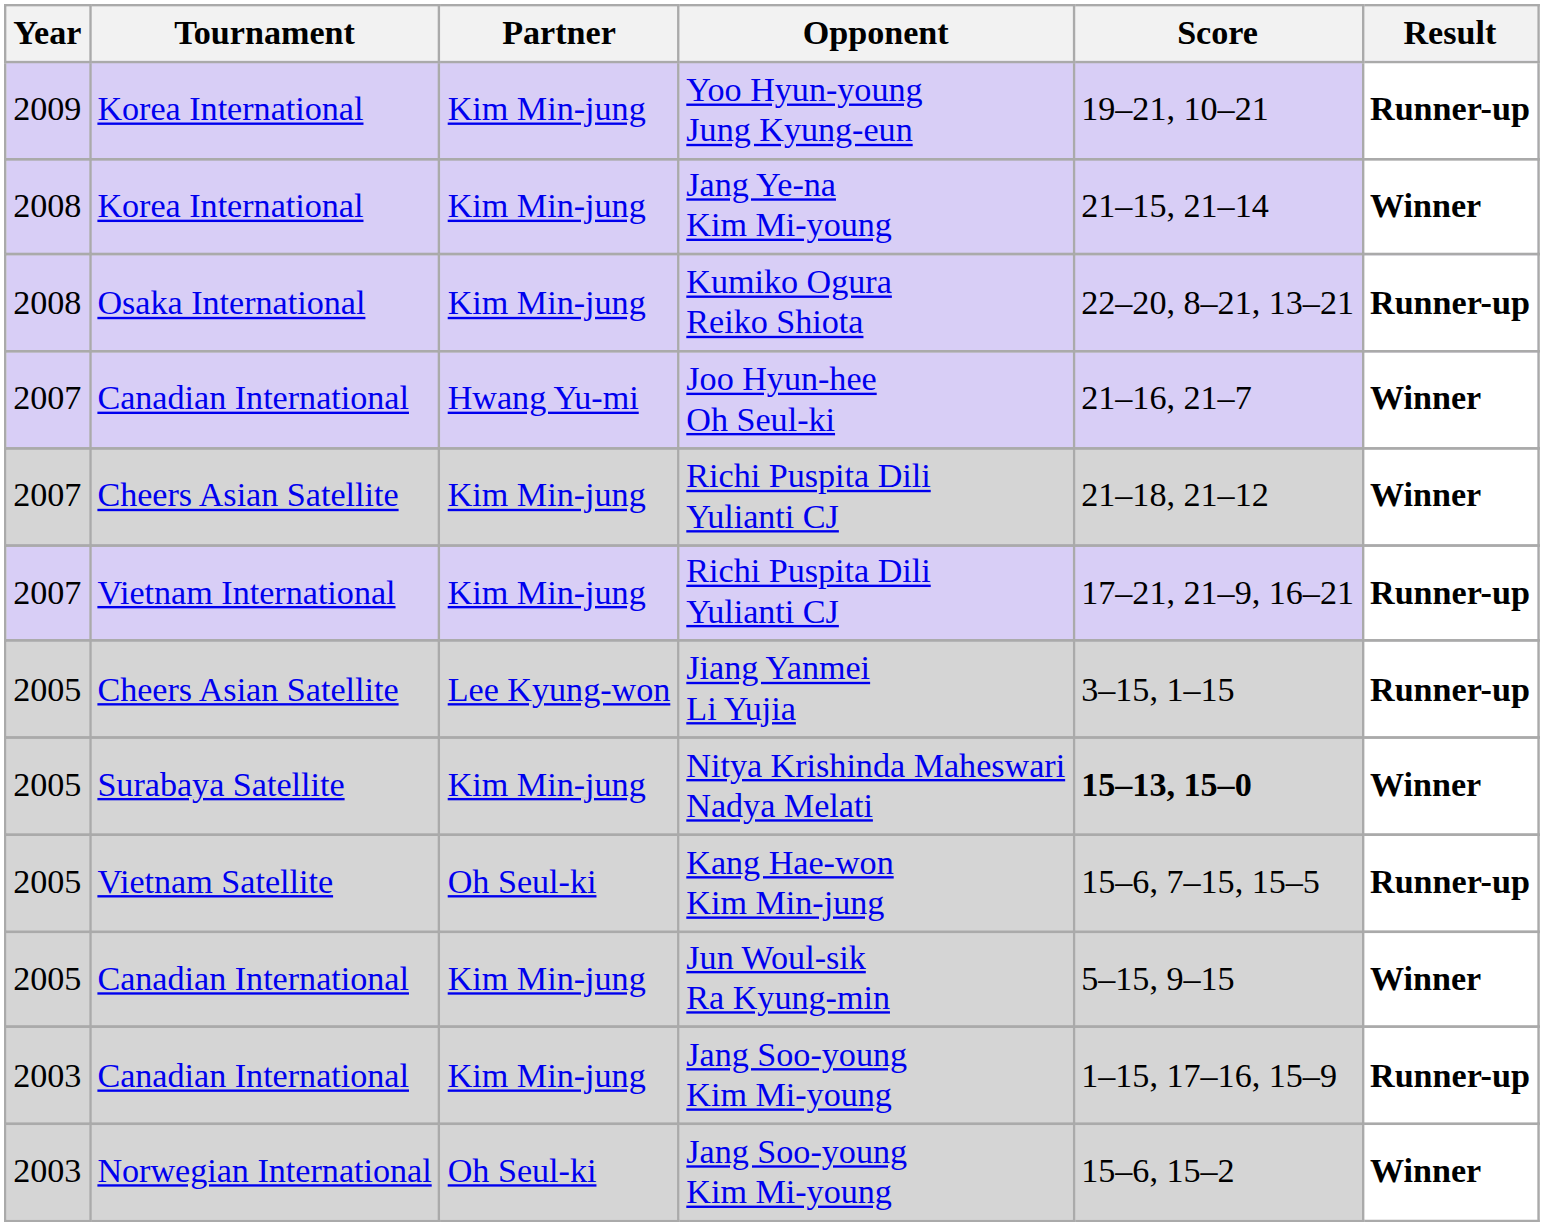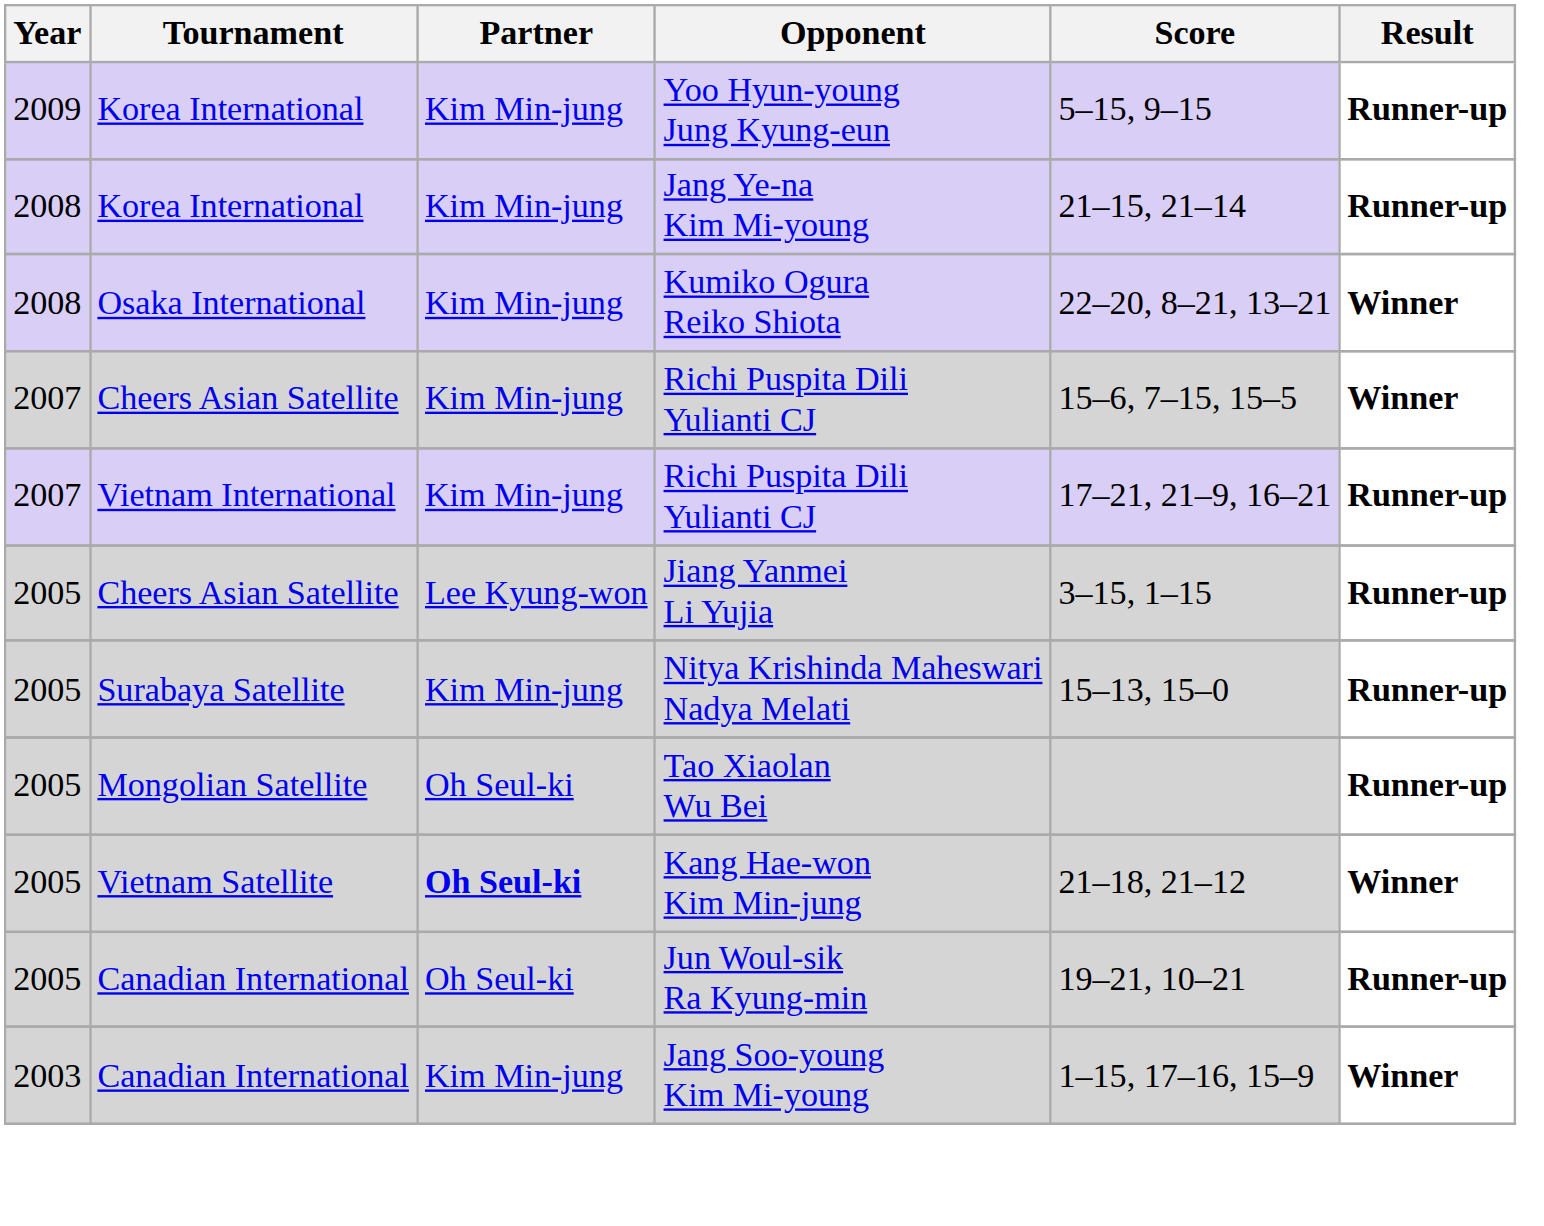 <table class="sortable wikitable" style="font-size: 90%;">
 <tr>
 <th>Year</th>
 <th>Tournament</th>
 <th>Partner</th>
 <th>Opponent</th>
 <th>Score</th>
 <th>Result</th>
 </tr>
 <tr style="background:#D8CEF6">
 <td align="center">2009</td>
 <td align="left"><a href='#'>Korea International</a></td>
 <td align="left"> <a href='#'>Kim Min-jung</a></td>
 <td align="left"> <a href='#'>Yoo Hyun-young</a><br> <a href='#'>Jung Kyung-eun</a></td>
-<td align="left">19–21, 10–21</td>
+<td align="left">5–15, 9–15</td>
 <td style="text-align:left; background:white"> <strong>Runner-up</strong></td>
 </tr>
 <tr>
 </tr>
 <tr style="background:#D8CEF6">
 <td align="center">2008</td>
 <td align="left"><a href='#'>Korea International</a></td>
 <td align="left"> <a href='#'>Kim Min-jung</a></td>
 <td align="left"> <a href='#'>Jang Ye-na</a><br> <a href='#'>Kim Mi-young</a></td>
 <td align="left">21–15, 21–14</td>
-<td style="text-align:left; background:white"> <strong>Winner</strong></td>
+<td style="text-align:left; background:white"> <strong>Runner-up</strong></td>
 </tr>
 <tr>
 </tr>
 <tr style="background:#D8CEF6">
 <td align="center">2008</td>
 <td align="left"><a href='#'>Osaka International</a></td>
 <td align="left"> <a href='#'>Kim Min-jung</a></td>
 <td align="left"> <a href='#'>Kumiko Ogura</a><br> <a href='#'>Reiko Shiota</a></td>
 <td align="left">22–20, 8–21, 13–21</td>
-<td style="text-align:left; background:white"> <strong>Runner-up</strong></td>
+<td style="text-align:left; background:white"> <strong>Winner</strong></td>
 </tr>
 <tr>
-</tr>
-<tr style="background:#D8CEF6">
-<td align="center">2007</td>
-<td align="left"><a href='#'>Canadian International</a></td>
-<td align="left"> <a href='#'>Hwang Yu-mi</a></td>
-<td align="left"> <a href='#'>Joo Hyun-hee</a><br> <a href='#'>Oh Seul-ki</a></td>
-<td align="left">21–16, 21–7</td>
-<td style="text-align:left; background:white"> <strong>Winner</strong></td>
 </tr>
 <tr>
 </tr>
 <tr style="background:#D5D5D5">
 <td align="center">2007</td>
 <td align="left"><a href='#'>Cheers Asian Satellite</a></td>
 <td align="left"> <a href='#'>Kim Min-jung</a></td>
 <td align="left"> <a href='#'>Richi Puspita Dili</a><br> <a href='#'>Yulianti CJ</a></td>
-<td align="left">21–18, 21–12</td>
+<td align="left">15–6, 7–15, 15–5</td>
 <td style="text-align:left; background:white"> <strong>Winner</strong></td>
 </tr>
 <tr>
 </tr>
 <tr style="background:#D8CEF6">
 <td align="center">2007</td>
 <td align="left"><a href='#'>Vietnam International</a></td>
 <td align="left"> <a href='#'>Kim Min-jung</a></td>
 <td align="left"> <a href='#'>Richi Puspita Dili</a><br> <a href='#'>Yulianti CJ</a></td>
 <td align="left">17–21, 21–9, 16–21</td>
 <td style="text-align:left; background:white"> <strong>Runner-up</strong></td>
 </tr>
 <tr>
 </tr>
 <tr style="background:#D5D5D5">
 <td align="center">2005</td>
 <td align="left"><a href='#'>Cheers Asian Satellite</a></td>
 <td align="left"> <a href='#'>Lee Kyung-won</a></td>
 <td align="left"> <a href='#'>Jiang Yanmei</a><br> <a href='#'>Li Yujia</a></td>
 <td align="left">3–15, 1–15</td>
 <td style="text-align:left; background:white"> <strong>Runner-up</strong></td>
 </tr>
 <tr>
 </tr>
 <tr style="background:#D5D5D5">
 <td align="center">2005</td>
 <td align="left"><a href='#'>Surabaya Satellite</a></td>
 <td align="left"> <a href='#'>Kim Min-jung</a></td>
 <td align="left"> <a href='#'>Nitya Krishinda Maheswari</a><br> <a href='#'>Nadya Melati</a></td>
-<td align="left"><strong>15–13, 15–0</strong></td>
-<td style="text-align:left; background:white"> <strong>Winner</strong></td>
+<td align="left">15–13, 15–0</td>
+<td style="text-align:left; background:white"> <strong>Runner-up</strong></td>
 </tr>
 <tr>
+</tr>
+<tr style="background:#D5D5D5">
+<td align="center">2005</td>
+<td align="left"><a href='#'>Mongolian Satellite</a></td>
+<td align="left"> <a href='#'>Oh Seul-ki</a></td>
+<td align="left"> <a href='#'>Tao Xiaolan</a><br> <a href='#'>Wu Bei</a></td>
+<td align="left"></td>
+<td style="text-align:left; background:white"> <strong>Runner-up</strong></td>
 </tr>
 <tr>
 </tr>
 <tr style="background:#D5D5D5">
 <td align="center">2005</td>
 <td align="left"><a href='#'>Vietnam Satellite</a></td>
-<td align="left"> <a href='#'>Oh Seul-ki</a></td>
+<td align="left"><strong> <a href='#'>Oh Seul-ki</a></strong></td>
 <td align="left"> <a href='#'>Kang Hae-won</a><br> <a href='#'>Kim Min-jung</a></td>
-<td align="left">15–6, 7–15, 15–5</td>
-<td style="text-align:left; background:white"> <strong>Runner-up</strong></td>
+<td align="left">21–18, 21–12</td>
+<td style="text-align:left; background:white"> <strong>Winner</strong></td>
 </tr>
 <tr>
 </tr>
 <tr style="background:#D5D5D5">
 <td align="center">2005</td>
 <td align="left"><a href='#'>Canadian International</a></td>
-<td align="left"> <a href='#'>Kim Min-jung</a></td>
+<td align="left"> <a href='#'>Oh Seul-ki</a></td>
 <td align="left"> <a href='#'>Jun Woul-sik</a><br> <a href='#'>Ra Kyung-min</a></td>
-<td align="left">5–15, 9–15</td>
-<td style="text-align:left; background:white"> <strong>Winner</strong></td>
+<td align="left">19–21, 10–21</td>
+<td style="text-align:left; background:white"> <strong>Runner-up</strong></td>
 </tr>
 <tr>
 </tr>
 <tr style="background:#D5D5D5">
 <td align="center">2003</td>
 <td align="left"><a href='#'>Canadian International</a></td>
 <td align="left"> <a href='#'>Kim Min-jung</a></td>
 <td align="left"> <a href='#'>Jang Soo-young</a><br> <a href='#'>Kim Mi-young</a></td>
 <td align="left">1–15, 17–16, 15–9</td>
-<td style="text-align:left; background:white"> <strong>Runner-up</strong></td>
+<td style="text-align:left; background:white"> <strong>Winner</strong></td>
 </tr>
 <tr>
 </tr>
-<tr style="background:#D5D5D5">
-<td align="center">2003</td>
-<td align="left"><a href='#'>Norwegian International</a></td>
-<td align="left"> <a href='#'>Oh Seul-ki</a></td>
-<td align="left"> <a href='#'>Jang Soo-young</a><br> <a href='#'>Kim Mi-young</a></td>
-<td align="left">15–6, 15–2</td>
-<td style="text-align:left; background:white"> <strong>Winner</strong></td>
-</tr>
 </table>
